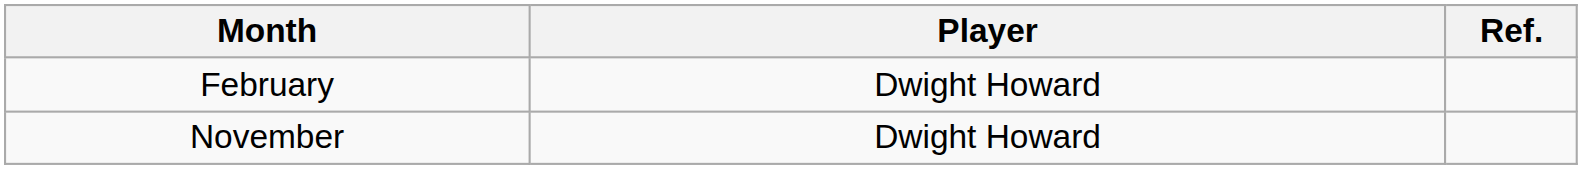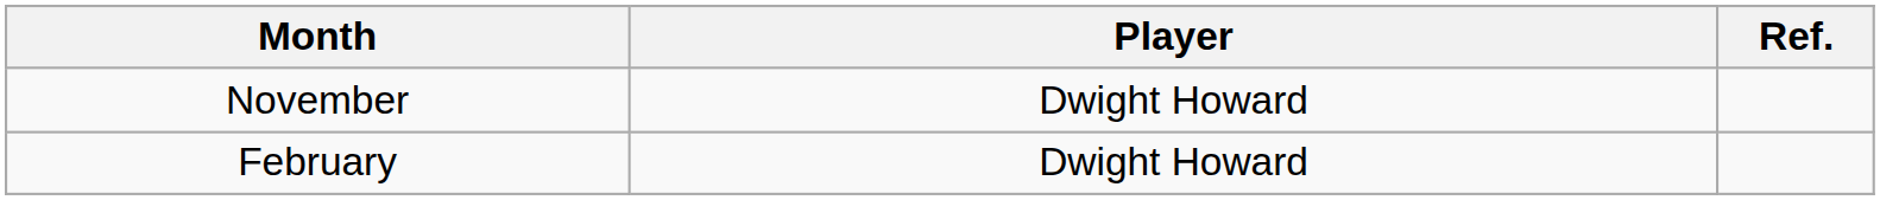 <table class="wikitable sortable" border="1">
 <tr>
 <th width=20%>Month</th>
 <th width=35%>Player</th>
 <th width=5% class=unsortable>Ref.</th>
 </tr>
 <tr>
+<td align="center">November</td>
+<td align="center">Dwight Howard</td>
+<td align="center"></td>
+</tr>
+<tr>
 <td align="center">February</td>
 <td align="center">Dwight Howard</td>
 <td align="center"></td>
 </tr>
-<tr>
-<td align="center">November</td>
-<td align="center">Dwight Howard</td>
-<td align="center"></td>
-</tr>
 </table>
